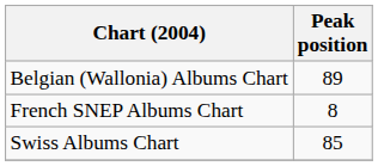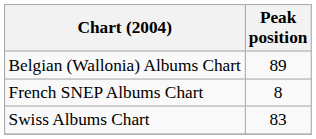 <table class="wikitable sortable">
 <tr>
 <th>Chart (2004)</th>
 <th>Peak<br>position</th>
 </tr>
 <tr>
 <td>Belgian (Wallonia) Albums Chart</td>
 <td align="center">89</td>
 </tr>
 <tr>
 <td>French SNEP Albums Chart</td>
 <td align="center">8</td>
 </tr>
 <tr>
 <td>Swiss Albums Chart</td>
-<td align="center">85</td>
+<td align="center">83</td>
 </tr>
 <tr>
 </tr>
 </table>
